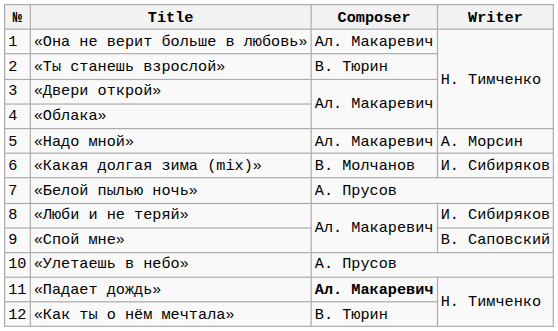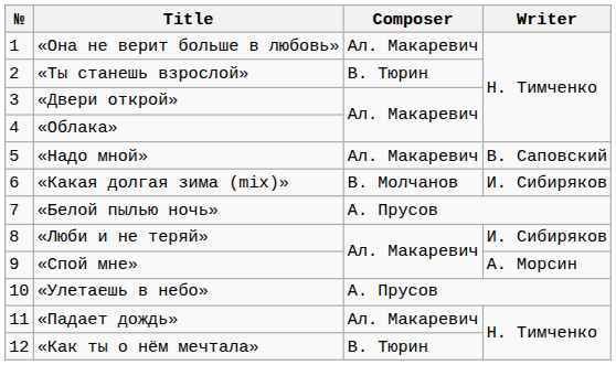 <table class="wikitable">
 <tr>
 <th>№</th>
 <th>Title</th>
 <th>Composer</th>
 <th>Writer</th>
 </tr>
 <tr>
 <td>1</td>
 <td>«Она не верит больше в любовь»</td>
 <td>Ал. Макаревич</td>
 <td rowspan="4">Н. Тимченко</td>
 </tr>
 <tr>
 <td>2</td>
 <td>«Ты станешь взрослой»</td>
 <td>В. Тюрин</td>
 </tr>
 <tr>
 <td>3</td>
 <td>«Двери открой»</td>
 <td rowspan="2">Ал. Макаревич</td>
 </tr>
 <tr>
 <td>4</td>
 <td>«Облака»</td>
 </tr>
 <tr>
 <td>5</td>
 <td>«Надо мной»</td>
 <td>Ал. Макаревич</td>
-<td>А. Морсин</td>
+<td>В. Саповский</td>
 </tr>
 <tr>
 <td>6</td>
 <td>«Какая долгая зима (mix)»</td>
 <td>В. Молчанов</td>
 <td>И. Сибиряков</td>
 </tr>
 <tr>
 <td>7</td>
 <td>«Белой пылью ночь»</td>
 <td colspan="2">А. Прусов</td>
 </tr>
 <tr>
 <td>8</td>
 <td>«Люби и не теряй»</td>
 <td rowspan="2">Ал. Макаревич</td>
 <td>И. Сибиряков</td>
 </tr>
 <tr>
 <td>9</td>
 <td>«Спой мне»</td>
-<td>В. Саповский</td>
+<td>А. Морсин</td>
 </tr>
 <tr>
 <td>10</td>
 <td>«Улетаешь в небо»</td>
 <td colspan="2">А. Прусов</td>
 </tr>
 <tr>
 <td>11</td>
 <td>«Падает дождь»</td>
-<td><strong>Ал. Макаревич</strong></td>
+<td>Ал. Макаревич</td>
 <td rowspan="2">Н. Тимченко</td>
 </tr>
 <tr>
 <td>12</td>
 <td>«Как ты о нём мечтала»</td>
 <td>В. Тюрин</td>
 </tr>
 </table>
